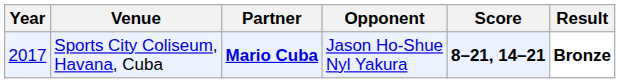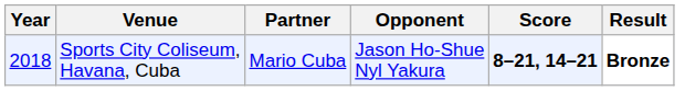 <table class="sortable wikitable" style="font-size: 90%;">
 <tr>
 <th>Year</th>
 <th>Venue</th>
 <th>Partner</th>
 <th>Opponent</th>
 <th>Score</th>
 <th>Result</th>
 </tr>
 <tr style="background:#ECF2FF">
-<td align="center"><a href='#'>2017</a></td>
+<td align="center"><a href='#'>2018</a></td>
 <td align="left"><a href='#'>Sports City Coliseum</a>,<br><a href='#'>Havana</a>, Cuba</td>
-<td align="left"><strong> <a href='#'>Mario Cuba</a></strong></td>
+<td align="left"> <a href='#'>Mario Cuba</a></td>
 <td align="left"> <a href='#'>Jason Ho-Shue</a><br> <a href='#'>Nyl Yakura</a></td>
 <td align="left"><strong>8–21, 14–21</strong></td>
 <td style="text-align:left; background:white"> <strong>Bronze</strong></td>
 </tr>
 </table>
